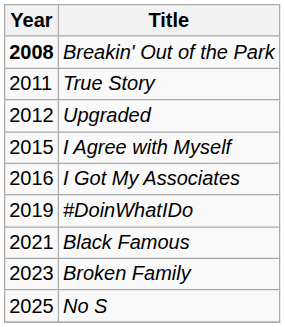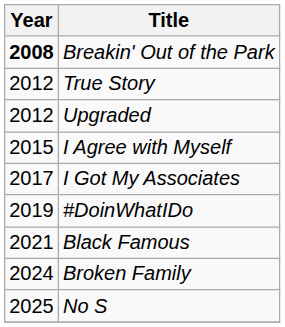 <table class="wikitable sortable">
 <tr>
 <th>Year</th>
 <th>Title</th>
 </tr>
 <tr>
 <td><strong>2008</strong></td>
 <td><em>Breakin' Out of the Park</em></td>
 </tr>
 <tr>
-<td>2011</td>
+<td>2012</td>
 <td><em>True Story</em></td>
 </tr>
 <tr>
 <td>2012</td>
 <td><em>Upgraded</em></td>
 </tr>
 <tr>
 <td>2015</td>
 <td><em>I Agree with Myself </em></td>
 </tr>
 <tr>
-<td>2016</td>
+<td>2017</td>
 <td><em>I Got My Associates</em></td>
 </tr>
 <tr>
 <td>2019</td>
 <td><em>#DoinWhatIDo</em></td>
 </tr>
 <tr>
 <td>2021</td>
 <td><em>Black Famous</em></td>
 </tr>
 <tr>
-<td>2023</td>
+<td>2024</td>
 <td><em>Broken Family</em></td>
 </tr>
 <tr>
 <td>2025</td>
 <td><em>No S</em></td>
 </tr>
 <tr>
 </tr>
 </table>
